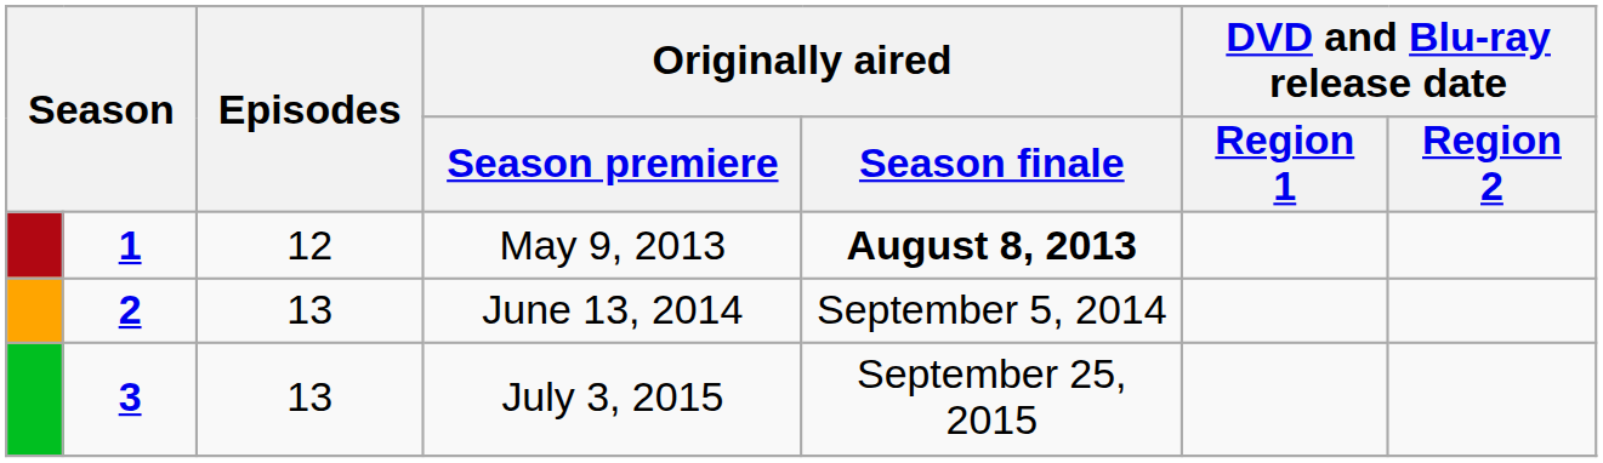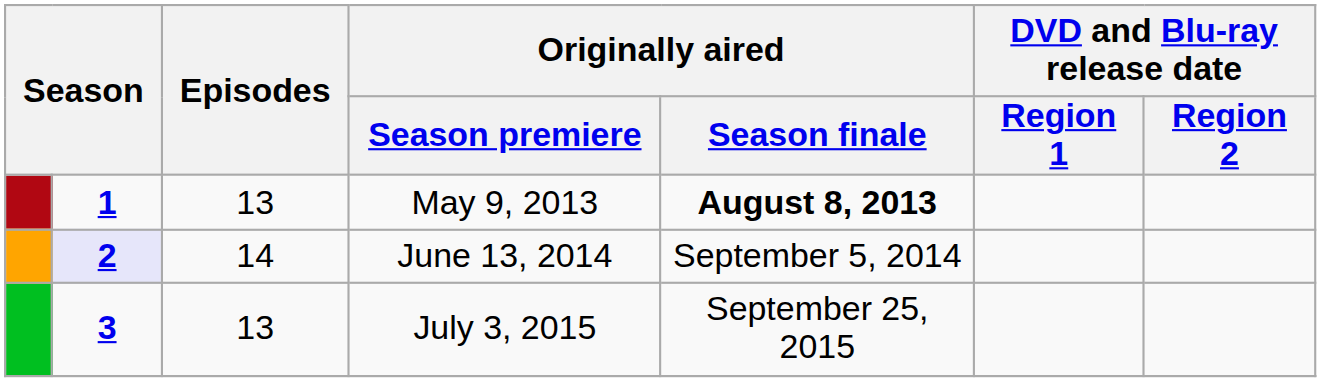 <table class="wikitable"  style="text-align:center; width:70%;">
 <tr>
 <th style="padding:0 8px;" colspan="2" rowspan="2">Season</th>
 <th style="padding:0 8px;" rowspan="2">Episodes</th>
 <th colspan="2">Originally aired</th>
 <th colspan="2"><a href='#'>DVD</a> and <a href='#'>Blu-ray</a> release date</th>
 </tr>
 <tr>
 <th style="padding:0 8px;"><a href='#'>Season premiere</a></th>
 <th style="padding:0 8px;"><a href='#'>Season finale</a></th>
 <th style="padding:0 8px;"><a href='#'>Region 1</a></th>
 <th style="padding:0 8px;"><a href='#'>Region 2</a></th>
 </tr>
 <tr>
 <td width="15px" bgcolor="B10712"></td>
 <td><strong><a href='#'>1</a></strong></td>
-<td>12</td>
+<td>13</td>
 <td align="center" width="140">May 9, 2013</td>
 <td align="center" width="140"><strong>August 8, 2013</strong></td>
 <td></td>
 <td></td>
 </tr>
 <tr>
 <td width="15px" bgcolor="FFA500"></td>
-<td><strong><a href='#'>2</a></strong></td>
-<td>13</td>
+<td style="background: lavender;"><strong><a href='#'>2</a></strong></td>
+<td>14</td>
 <td align="center" width="140">June 13, 2014</td>
 <td align="center" width="140">September 5, 2014</td>
 <td></td>
 <td></td>
 </tr>
 <tr>
 <td width="15px" bgcolor="00BF20"></td>
 <td><strong><a href='#'>3</a></strong></td>
 <td>13</td>
 <td align="center" width="140">July 3, 2015</td>
 <td align="center" width="140">September 25, 2015</td>
 <td></td>
 <td></td>
 </tr>
 <tr>
 </tr>
 </table>
